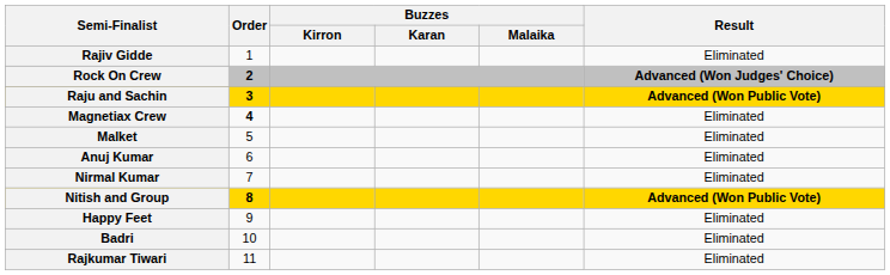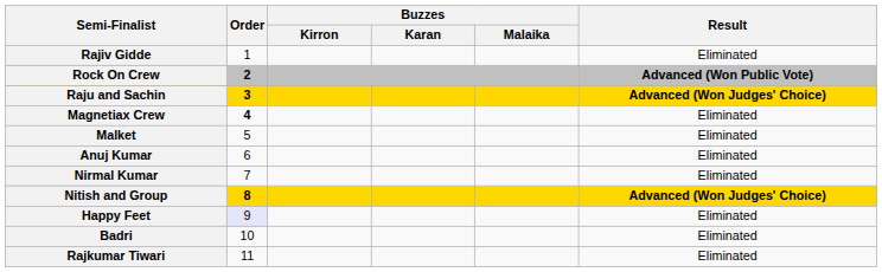 <table class="wikitable plainrowheaders sortable" style="text-align:center;">
 <tr>
 <th rowspan="2" scope="col" class="unsortable" style="width:17em;">Semi-Finalist</th>
 <th rowspan="2" scope="col" style="width:1em;">Order</th>
 <th colspan="3" scope="col" class="unsortable" style="width:24em;">Buzzes</th>
 <th rowspan="2" scope="col" style="width:23em;">Result</th>
 </tr>
 <tr>
 <th scope="col" class="unsortable" style="width:6em;">Kirron</th>
 <th scope="col" class="unsortable" style="width:6em;">Karan</th>
 <th scope="col" class="unsortable" style="width:6em;">Malaika</th>
 </tr>
 <tr>
 <th scope="row">Rajiv Gidde</th>
 <td>1</td>
 <td style="text-align:center;"></td>
 <td style="text-align:center;"></td>
 <td style="text-align:center;"></td>
 <td>Eliminated</td>
 </tr>
 <tr style="background:silver;">
 <th scope="row"><strong>Rock On Crew</strong></th>
 <td><strong>2</strong></td>
 <td colspan="3" style="text-align:center;"></td>
-<td><strong>Advanced (Won Judges' Choice)</strong></td>
+<td><strong>Advanced (Won Public Vote)</strong></td>
 </tr>
 <tr style="background:gold;">
 <th scope="row"><strong>Raju and Sachin</strong></th>
 <td><strong>3</strong></td>
 <td style="text-align:center;"></td>
 <td style="text-align:center;"></td>
 <td style="text-align:center;"></td>
-<td><strong>Advanced (Won Public Vote)</strong></td>
+<td><strong>Advanced (Won Judges' Choice)</strong></td>
 </tr>
 <tr>
 <th scope="row">Magnetiax Crew</th>
 <td><strong>4</strong></td>
 <td style="text-align:center;"></td>
 <td style="text-align:center;"></td>
 <td style="text-align:center;"></td>
 <td>Eliminated</td>
 </tr>
 <tr>
 <th scope="row">Malket</th>
 <td>5</td>
 <td style="text-align:center;"></td>
 <td style="text-align:center;"></td>
 <td style="text-align:center;"></td>
 <td>Eliminated</td>
 </tr>
 <tr>
 <th scope="row">Anuj Kumar</th>
 <td>6</td>
 <td style="text-align:center;"></td>
 <td style="text-align:center;"></td>
 <td style="text-align:center;"></td>
 <td>Eliminated</td>
 </tr>
 <tr>
 <th scope="row">Nirmal Kumar</th>
 <td>7</td>
 <td style="text-align:center;"></td>
 <td style="text-align:center;"></td>
 <td style="text-align:center;"></td>
 <td>Eliminated</td>
 </tr>
 <tr style="background:gold;">
 <th scope="row"><strong>Nitish and Group</strong></th>
 <td><strong>8</strong></td>
 <td></td>
 <td></td>
 <td></td>
-<td><strong>Advanced (Won Public Vote)</strong></td>
+<td><strong>Advanced (Won Judges' Choice)</strong></td>
 </tr>
 <tr>
 <th scope="row">Happy Feet</th>
-<td>9</td>
+<td style="background: lavender;">9</td>
 <td></td>
 <td></td>
 <td></td>
 <td>Eliminated</td>
 </tr>
 <tr>
 <th scope="row">Badri</th>
 <td>10</td>
 <td></td>
 <td></td>
 <td></td>
 <td>Eliminated</td>
 </tr>
 <tr>
 <th scope="row">Rajkumar Tiwari</th>
 <td>11</td>
 <td></td>
 <td></td>
 <td></td>
 <td>Eliminated</td>
 </tr>
 </table>
